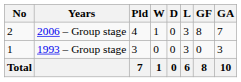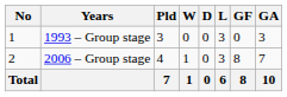 <table class = "wikitable">
 <tr>
 <th>No</th>
 <th>Years</th>
 <th>Pld</th>
 <th>W</th>
 <th>D</th>
 <th>L</th>
 <th>GF</th>
 <th>GA</th>
 </tr>
 <tr>
+<td>1</td>
+<td><a href='#'>1993</a> – Group stage</td>
+<td>3</td>
+<td>0</td>
+<td>0</td>
+<td>3</td>
+<td>0</td>
+<td>3</td>
+</tr>
+<tr>
 <td>2</td>
 <td><a href='#'>2006</a> – Group stage</td>
 <td>4</td>
 <td>1</td>
 <td>0</td>
 <td>3</td>
 <td>8</td>
 <td>7</td>
-</tr>
-<tr>
-<td>1</td>
-<td><a href='#'>1993</a> – Group stage</td>
-<td>3</td>
-<td>0</td>
-<td>0</td>
-<td>3</td>
-<td>0</td>
-<td>3</td>
 </tr>
 <tr>
 <th>Total</th>
 <th></th>
 <th>7</th>
 <th>1</th>
 <th>0</th>
 <th>6</th>
 <th>8</th>
 <th>10</th>
 </tr>
 </table>
